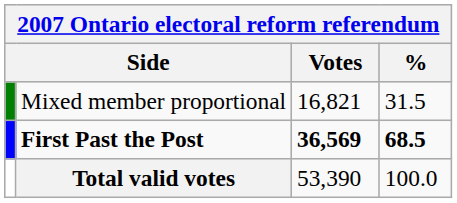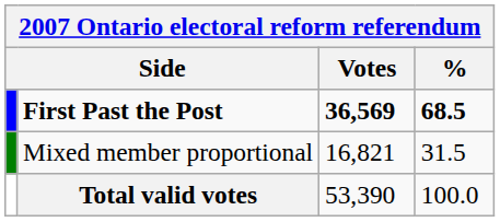 <table class="wikitable" style="font-size: 95%; clear:both">
 <tr style="background:#e9e9e9;">
 <th colspan=4><a href='#'>2007 Ontario electoral reform referendum</a></th>
 </tr>
 <tr style="background:#e9e9e9;">
 <th colspan=2 style="width: 130px">Side</th>
 <th style="width: 50px">Votes</th>
 <th style="width: 40px">%</th>
 </tr>
 <tr>
+<td style="background:blue;"></td>
+<td><strong>First Past the Post</strong></td>
+<td><strong>36,569</strong></td>
+<td><strong>68.5</strong></td>
+</tr>
+<tr>
 <td style="background:green;"></td>
 <td>Mixed member proportional</td>
 <td>16,821</td>
 <td>31.5</td>
-</tr>
-<tr>
-<td style="background:blue;"></td>
-<td><strong>First Past the Post</strong></td>
-<td><strong>36,569</strong></td>
-<td><strong>68.5</strong></td>
 </tr>
 <tr>
 <td style="background:white;"></td>
 <th>Total valid votes</th>
 <td>53,390</td>
 <td>100.0</td>
 </tr>
 </table>
